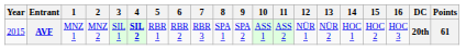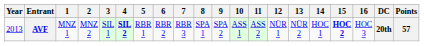 <table class="wikitable" style="text-align:center; font-size:85%">
 <tr>
 <th>Year</th>
 <th>Entrant</th>
 <th>1</th>
 <th>2</th>
 <th>3</th>
 <th>4</th>
 <th>5</th>
 <th>6</th>
 <th>7</th>
 <th>8</th>
 <th>9</th>
 <th>10</th>
 <th>11</th>
 <th>12</th>
 <th>13</th>
 <th>14</th>
 <th>15</th>
 <th>16</th>
 <th>DC</th>
 <th>Points</th>
 </tr>
 <tr>
-<td><a href='#'>2015</a></td>
+<td><a href='#'>2013</a></td>
 <th nowrap><a href='#'>AVF</a></th>
 <td style="background:#;"><a href='#'>MNZ<br>1</a><br></td>
 <td style="background:#;"><a href='#'>MNZ<br>2</a><br></td>
 <td style="background:#dfffdf;"><a href='#'>SIL<br>1</a><br></td>
 <td style="background:#dfffdf;"><strong><a href='#'>SIL<br>2</a><br></strong></td>
 <td style="background:#;"><a href='#'>RBR<br>1</a><br></td>
 <td style="background:#;"><a href='#'>RBR<br>2</a><br></td>
 <td style="background:#;"><a href='#'>RBR<br>3</a><br></td>
 <td style="background:#;"><a href='#'>SPA<br>1</a><br></td>
 <td style="background:#;"><a href='#'>SPA<br>2</a><br></td>
 <td style="background:#dfffdf;"><a href='#'>ASS<br>1</a><br></td>
 <td style="background:#dfffdf;"><a href='#'>ASS<br>2</a><br></td>
 <td style="background:#;"><a href='#'>NÜR<br>1</a><br></td>
 <td style="background:#;"><a href='#'>NÜR<br>2</a><br></td>
 <td style="background:#;"><a href='#'>HOC<br>1</a><br></td>
-<td style="background:#;"><a href='#'>HOC<br>2</a><br></td>
+<td style="background:#;"><strong><a href='#'>HOC<br>2</a><br></strong></td>
 <td style="background:#;"><a href='#'>HOC<br>3</a><br></td>
 <th>20th</th>
-<th>61</th>
+<th>57</th>
 </tr>
 </table>
